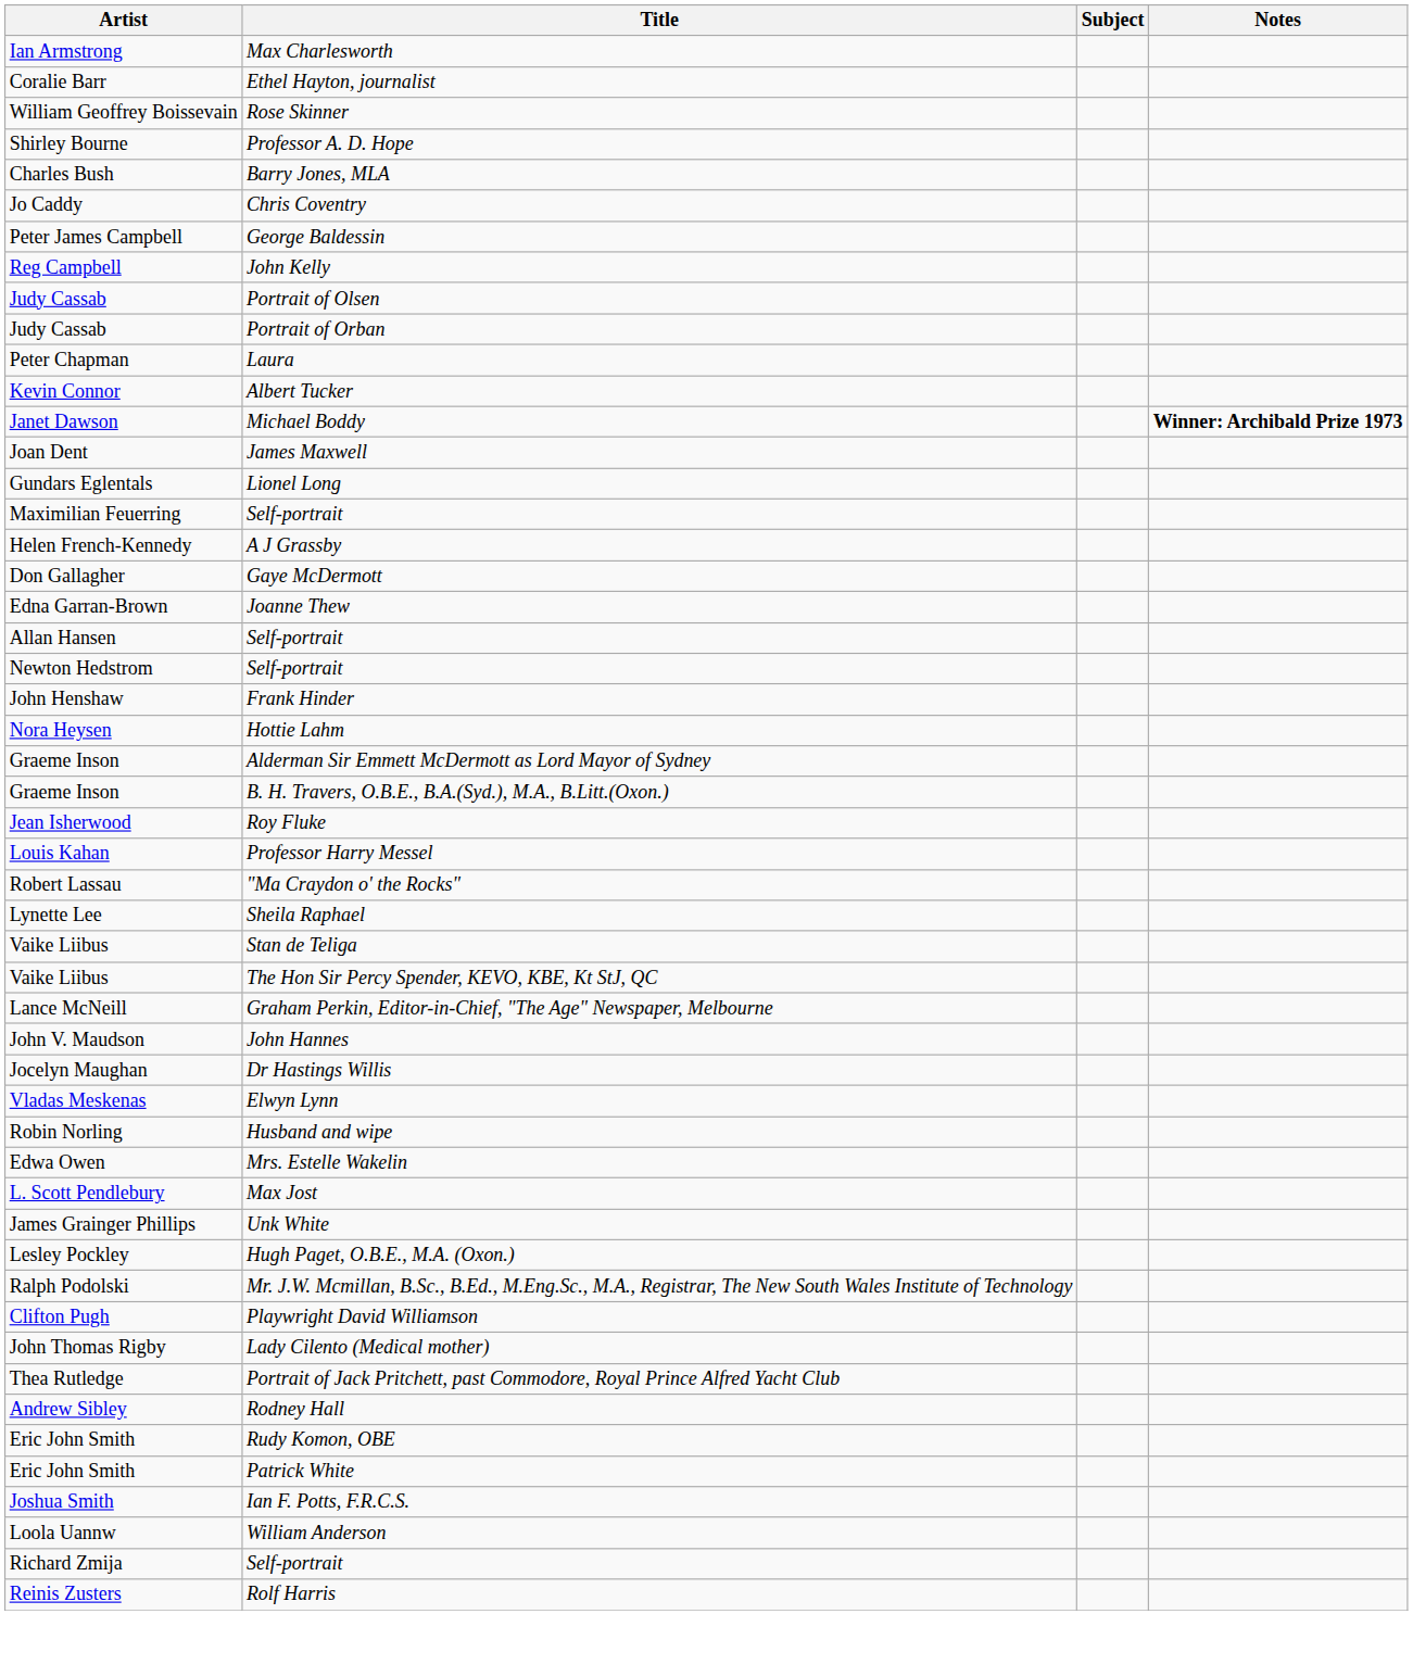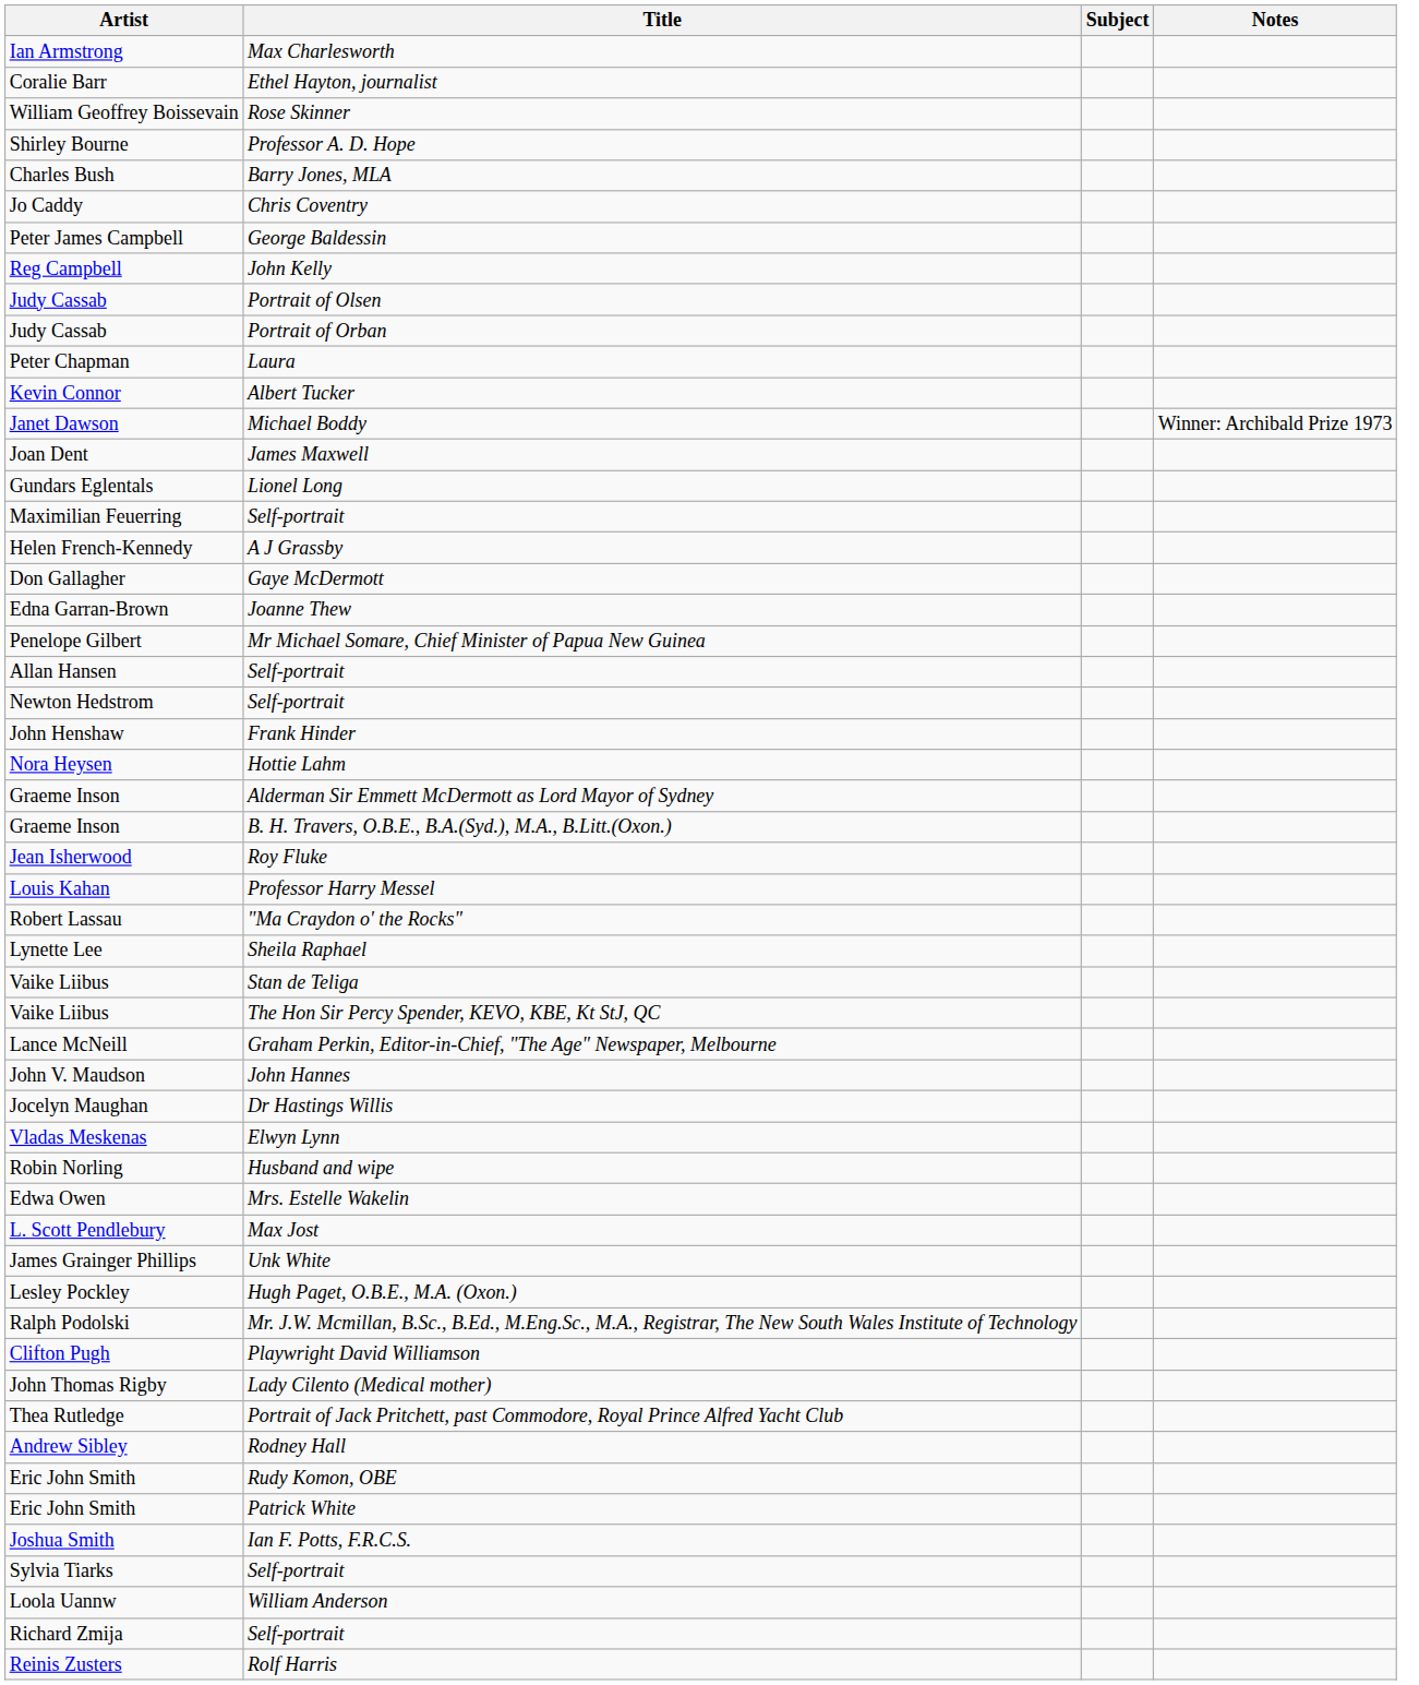 <table class="wikitable sortable">
 <tr>
 <th>Artist</th>
 <th>Title</th>
 <th>Subject</th>
 <th>Notes</th>
 </tr>
 <tr>
 <td><a href='#'>Ian Armstrong</a></td>
 <td><em>Max Charlesworth</em></td>
 <td></td>
 <td></td>
 </tr>
 <tr>
 <td>Coralie Barr</td>
 <td><em>Ethel Hayton, journalist</em></td>
 <td></td>
 <td></td>
 </tr>
 <tr>
 <td>William Geoffrey Boissevain</td>
 <td><em>Rose Skinner</em></td>
 <td></td>
 <td></td>
 </tr>
 <tr>
 <td>Shirley Bourne</td>
 <td><em>Professor A. D. Hope</em></td>
 <td></td>
 <td></td>
 </tr>
 <tr>
 <td>Charles Bush</td>
 <td><em>Barry Jones, MLA</em></td>
 <td></td>
 <td></td>
 </tr>
 <tr>
 <td>Jo Caddy</td>
 <td><em>Chris Coventry</em></td>
 <td></td>
 <td></td>
 </tr>
 <tr>
 <td>Peter James Campbell</td>
 <td><em>George Baldessin</em></td>
 <td></td>
 <td></td>
 </tr>
 <tr>
 <td><a href='#'>Reg Campbell</a></td>
 <td><em>John Kelly</em></td>
 <td></td>
 <td></td>
 </tr>
 <tr>
 <td><a href='#'>Judy Cassab</a></td>
 <td><em>Portrait of Olsen</em></td>
 <td></td>
 <td></td>
 </tr>
 <tr>
 <td>Judy Cassab</td>
 <td><em>Portrait of Orban</em></td>
 <td></td>
 <td></td>
 </tr>
 <tr>
 <td>Peter Chapman</td>
 <td><em>Laura</em></td>
 <td></td>
 <td></td>
 </tr>
 <tr>
 <td><a href='#'>Kevin Connor</a></td>
 <td><em>Albert Tucker</em></td>
 <td></td>
 <td></td>
 </tr>
 <tr>
 <td><a href='#'>Janet Dawson</a></td>
 <td><em>Michael Boddy</em></td>
 <td></td>
-<td><strong> Winner: Archibald Prize 1973</strong></td>
+<td> Winner: Archibald Prize 1973</td>
 </tr>
 <tr>
 <td>Joan Dent</td>
 <td><em>James Maxwell</em></td>
 <td></td>
 <td></td>
 </tr>
 <tr>
 <td>Gundars Eglentals</td>
 <td><em>Lionel Long</em></td>
 <td></td>
 <td></td>
 </tr>
 <tr>
 <td>Maximilian Feuerring</td>
 <td><em>Self-portrait</em></td>
 <td></td>
 <td></td>
 </tr>
 <tr>
 <td>Helen French-Kennedy</td>
 <td><em>A J Grassby</em></td>
 <td></td>
 <td></td>
 </tr>
 <tr>
 <td>Don Gallagher</td>
 <td><em>Gaye McDermott</em></td>
 <td></td>
 <td></td>
 </tr>
 <tr>
 <td>Edna Garran-Brown</td>
 <td><em>Joanne Thew</em></td>
+<td></td>
+<td></td>
+</tr>
+<tr>
+<td>Penelope Gilbert</td>
+<td><em>Mr Michael Somare, Chief Minister of Papua New Guinea</em></td>
 <td></td>
 <td></td>
 </tr>
 <tr>
 <td>Allan Hansen</td>
 <td><em>Self-portrait</em></td>
 <td></td>
 <td></td>
 </tr>
 <tr>
 <td>Newton Hedstrom</td>
 <td><em>Self-portrait</em></td>
 <td></td>
 <td></td>
 </tr>
 <tr>
 <td>John Henshaw</td>
 <td><em>Frank Hinder</em></td>
 <td></td>
 <td></td>
 </tr>
 <tr>
 <td><a href='#'>Nora Heysen</a></td>
 <td><em>Hottie Lahm</em></td>
 <td></td>
 <td></td>
 </tr>
 <tr>
 <td>Graeme Inson</td>
 <td><em>Alderman Sir Emmett McDermott as Lord Mayor of Sydney</em></td>
 <td></td>
 <td></td>
 </tr>
 <tr>
 <td>Graeme Inson</td>
 <td><em>B. H. Travers, O.B.E., B.A.(Syd.), M.A., B.Litt.(Oxon.)</em></td>
 <td></td>
 <td></td>
 </tr>
 <tr>
 <td><a href='#'>Jean Isherwood</a></td>
 <td><em>Roy Fluke</em></td>
 <td></td>
 <td></td>
 </tr>
 <tr>
 <td><a href='#'>Louis Kahan</a></td>
 <td><em>Professor Harry Messel</em></td>
 <td></td>
 <td></td>
 </tr>
 <tr>
 <td>Robert Lassau</td>
 <td><em>"Ma Craydon o' the Rocks"</em></td>
 <td></td>
 <td></td>
 </tr>
 <tr>
 <td>Lynette Lee</td>
 <td><em>Sheila Raphael</em></td>
 <td></td>
 <td></td>
 </tr>
 <tr>
 <td>Vaike Liibus</td>
 <td><em>Stan de Teliga</em></td>
 <td></td>
 <td></td>
 </tr>
 <tr>
 <td>Vaike Liibus</td>
 <td><em>The Hon Sir Percy Spender, KEVO, KBE, Kt StJ, QC</em></td>
 <td></td>
 <td></td>
 </tr>
 <tr>
 <td>Lance McNeill</td>
 <td><em>Graham Perkin, Editor-in-Chief, "The Age" Newspaper, Melbourne</em></td>
 <td></td>
 <td></td>
 </tr>
 <tr>
 <td>John V. Maudson</td>
 <td><em>John Hannes</em></td>
 <td></td>
 <td></td>
 </tr>
 <tr>
 <td>Jocelyn Maughan</td>
 <td><em>Dr Hastings Willis</em></td>
 <td></td>
 <td></td>
 </tr>
 <tr>
 <td><a href='#'>Vladas Meskenas</a></td>
 <td><em>Elwyn Lynn</em></td>
 <td></td>
 <td></td>
 </tr>
 <tr>
 <td>Robin Norling</td>
 <td><em>Husband and wipe</em></td>
 <td></td>
 <td></td>
 </tr>
 <tr>
 <td>Edwa Owen</td>
 <td><em>Mrs. Estelle Wakelin</em></td>
 <td></td>
 <td></td>
 </tr>
 <tr>
 <td><a href='#'>L. Scott Pendlebury</a></td>
 <td><em>Max Jost</em></td>
 <td></td>
 <td></td>
 </tr>
 <tr>
 <td>James Grainger Phillips</td>
 <td><em>Unk White</em></td>
 <td></td>
 <td></td>
 </tr>
 <tr>
 <td>Lesley Pockley</td>
 <td><em>Hugh Paget, O.B.E., M.A. (Oxon.)</em></td>
 <td></td>
 <td></td>
 </tr>
 <tr>
 <td>Ralph Podolski</td>
 <td><em>Mr. J.W. Mcmillan, B.Sc., B.Ed., M.Eng.Sc., M.A., Registrar, The New South Wales Institute of Technology</em></td>
 <td></td>
 <td></td>
 </tr>
 <tr>
 <td><a href='#'>Clifton Pugh</a></td>
 <td><em>Playwright David Williamson</em></td>
 <td></td>
 <td></td>
 </tr>
 <tr>
 <td>John Thomas Rigby</td>
 <td><em>Lady Cilento (Medical mother)</em></td>
 <td></td>
 <td></td>
 </tr>
 <tr>
 <td>Thea Rutledge</td>
 <td><em>Portrait of Jack Pritchett, past Commodore, Royal Prince Alfred Yacht Club</em></td>
 <td></td>
 <td></td>
 </tr>
 <tr>
 <td><a href='#'>Andrew Sibley</a></td>
 <td><em>Rodney Hall</em></td>
 <td></td>
 <td></td>
 </tr>
 <tr>
 <td>Eric John Smith</td>
 <td><em>Rudy Komon, OBE</em></td>
 <td></td>
 <td></td>
 </tr>
 <tr>
 <td>Eric John Smith</td>
 <td><em>Patrick White</em></td>
 <td></td>
 <td></td>
 </tr>
 <tr>
 <td><a href='#'>Joshua Smith</a></td>
 <td><em>Ian F. Potts, F.R.C.S.</em></td>
 <td></td>
 <td></td>
 </tr>
 <tr>
+<td>Sylvia Tiarks</td>
+<td><em>Self-portrait</em></td>
+<td></td>
+<td></td>
+</tr>
+<tr>
 <td>Loola Uannw</td>
 <td><em>William Anderson</em></td>
 <td></td>
 <td></td>
 </tr>
 <tr>
 <td>Richard Zmija</td>
 <td><em>Self-portrait</em></td>
 <td></td>
 <td></td>
 </tr>
 <tr>
 <td><a href='#'>Reinis Zusters</a></td>
 <td><em>Rolf Harris</em></td>
 <td></td>
 <td></td>
 </tr>
 </table>
